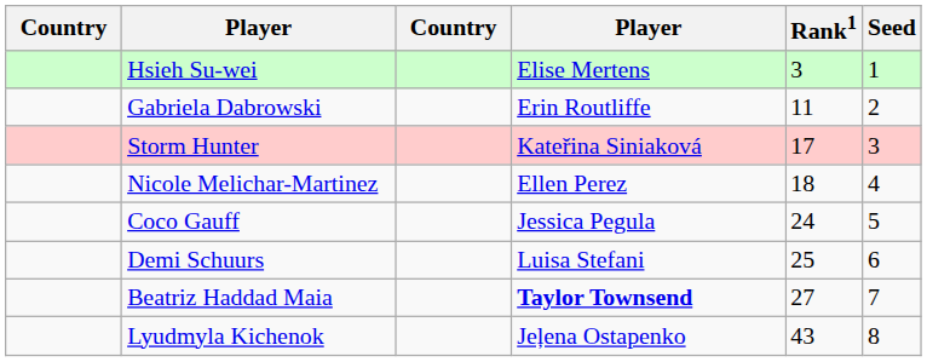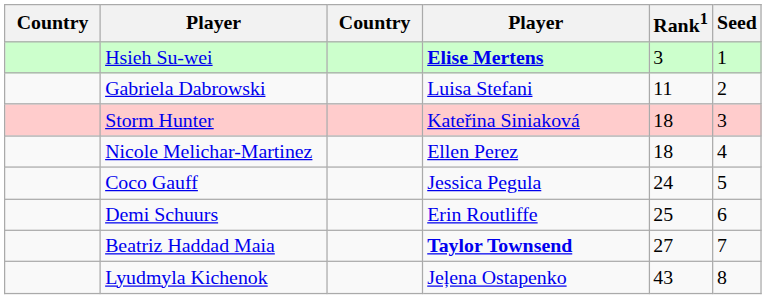 <table class="sortable wikitable">
 <tr>
 <th width="70">Country</th>
 <th width="175">Player</th>
 <th width="70">Country</th>
 <th width="175">Player</th>
 <th>Rank<sup>1</sup></th>
 <th>Seed</th>
 </tr>
 <tr bgcolor=#cfc>
 <td></td>
 <td><a href='#'>Hsieh Su-wei</a></td>
 <td></td>
-<td><a href='#'>Elise Mertens</a></td>
+<td><strong><a href='#'>Elise Mertens</a></strong></td>
 <td>3</td>
 <td>1</td>
 </tr>
 <tr>
 <td></td>
 <td><a href='#'>Gabriela Dabrowski</a></td>
 <td></td>
-<td><a href='#'>Erin Routliffe</a></td>
+<td><a href='#'>Luisa Stefani</a></td>
 <td>11</td>
 <td>2</td>
 </tr>
 <tr bgcolor=#fcc>
 <td></td>
 <td><a href='#'>Storm Hunter</a></td>
 <td></td>
 <td><a href='#'>Kateřina Siniaková</a></td>
-<td>17</td>
+<td>18</td>
 <td>3</td>
 </tr>
 <tr>
 <td></td>
 <td><a href='#'>Nicole Melichar-Martinez</a></td>
 <td></td>
 <td><a href='#'>Ellen Perez</a></td>
 <td>18</td>
 <td>4</td>
 </tr>
 <tr>
 <td></td>
 <td><a href='#'>Coco Gauff</a></td>
 <td></td>
 <td><a href='#'>Jessica Pegula</a></td>
 <td>24</td>
 <td>5</td>
 </tr>
 <tr>
 <td></td>
 <td><a href='#'>Demi Schuurs</a></td>
 <td></td>
-<td><a href='#'>Luisa Stefani</a></td>
+<td><a href='#'>Erin Routliffe</a></td>
 <td>25</td>
 <td>6</td>
 </tr>
 <tr>
 <td></td>
 <td><a href='#'>Beatriz Haddad Maia</a></td>
 <td></td>
 <td><strong><a href='#'>Taylor Townsend</a></strong></td>
 <td>27</td>
 <td>7</td>
 </tr>
 <tr>
 <td></td>
 <td><a href='#'>Lyudmyla Kichenok</a></td>
 <td></td>
 <td><a href='#'>Jeļena Ostapenko</a></td>
 <td>43</td>
 <td>8</td>
 </tr>
 </table>
